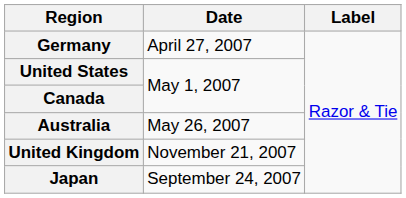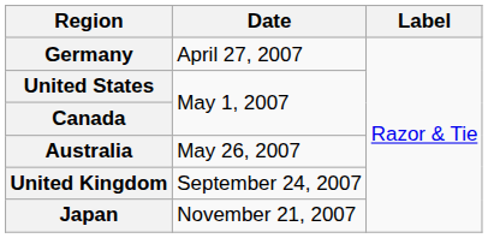 <table class="wikitable plainrowheaders">
 <tr>
 <th scope="col">Region</th>
 <th scope="col">Date</th>
 <th scope="col">Label</th>
 </tr>
 <tr>
 <th scope="row">Germany</th>
 <td>April 27, 2007</td>
 <td rowspan="6"><a href='#'>Razor & Tie</a></td>
 </tr>
 <tr>
 <th scope="row">United States</th>
 <td rowspan="2">May 1, 2007</td>
 </tr>
 <tr>
 <th scope="row">Canada</th>
 </tr>
 <tr>
 <th scope="row">Australia</th>
 <td>May 26, 2007</td>
 </tr>
 <tr>
 <th scope="row">United Kingdom</th>
-<td>November 21, 2007</td>
+<td>September 24, 2007</td>
 </tr>
 <tr>
 <th scope="row">Japan</th>
-<td>September 24, 2007</td>
+<td>November 21, 2007</td>
 </tr>
 </table>
